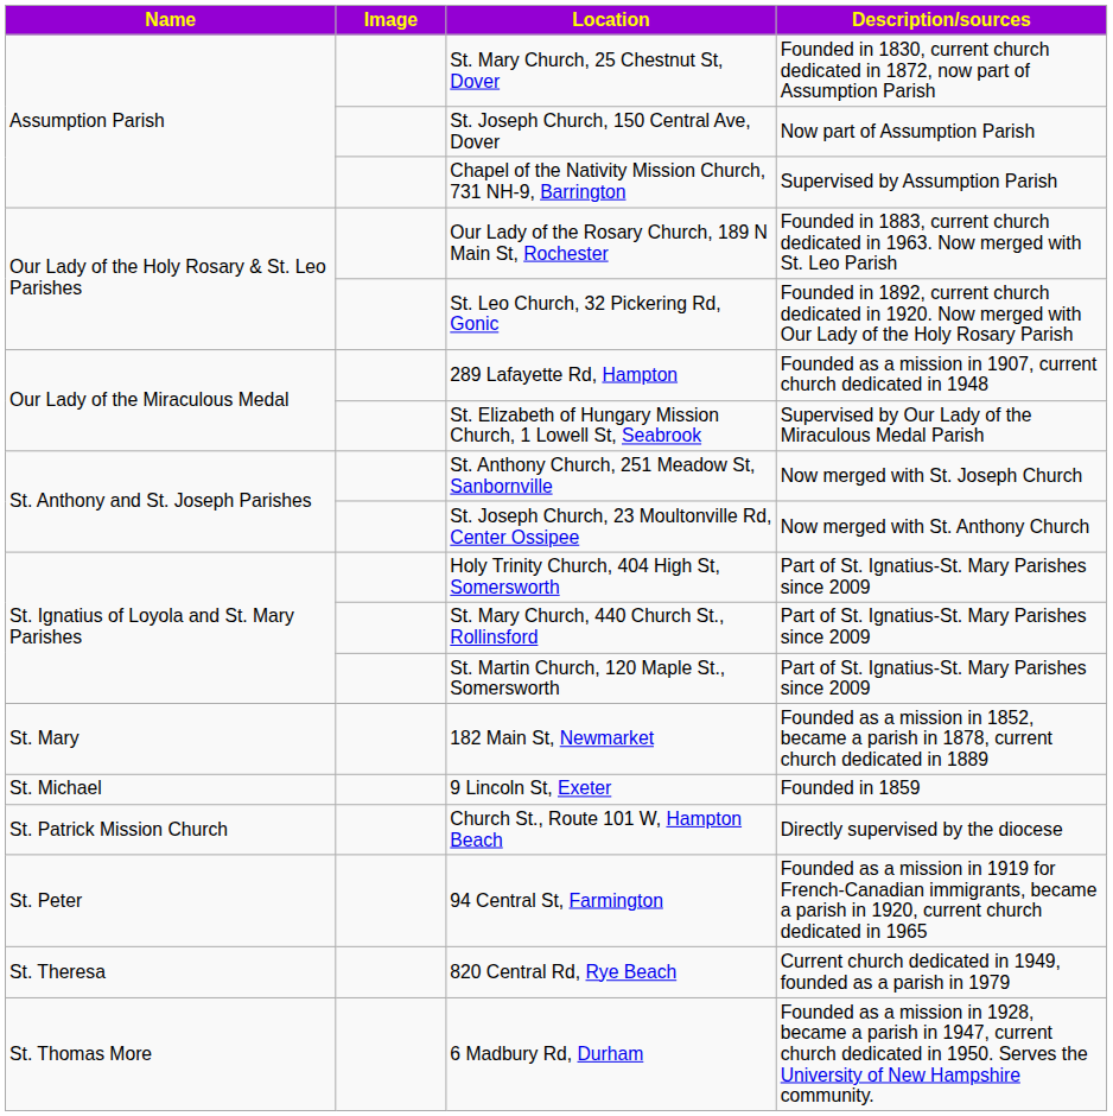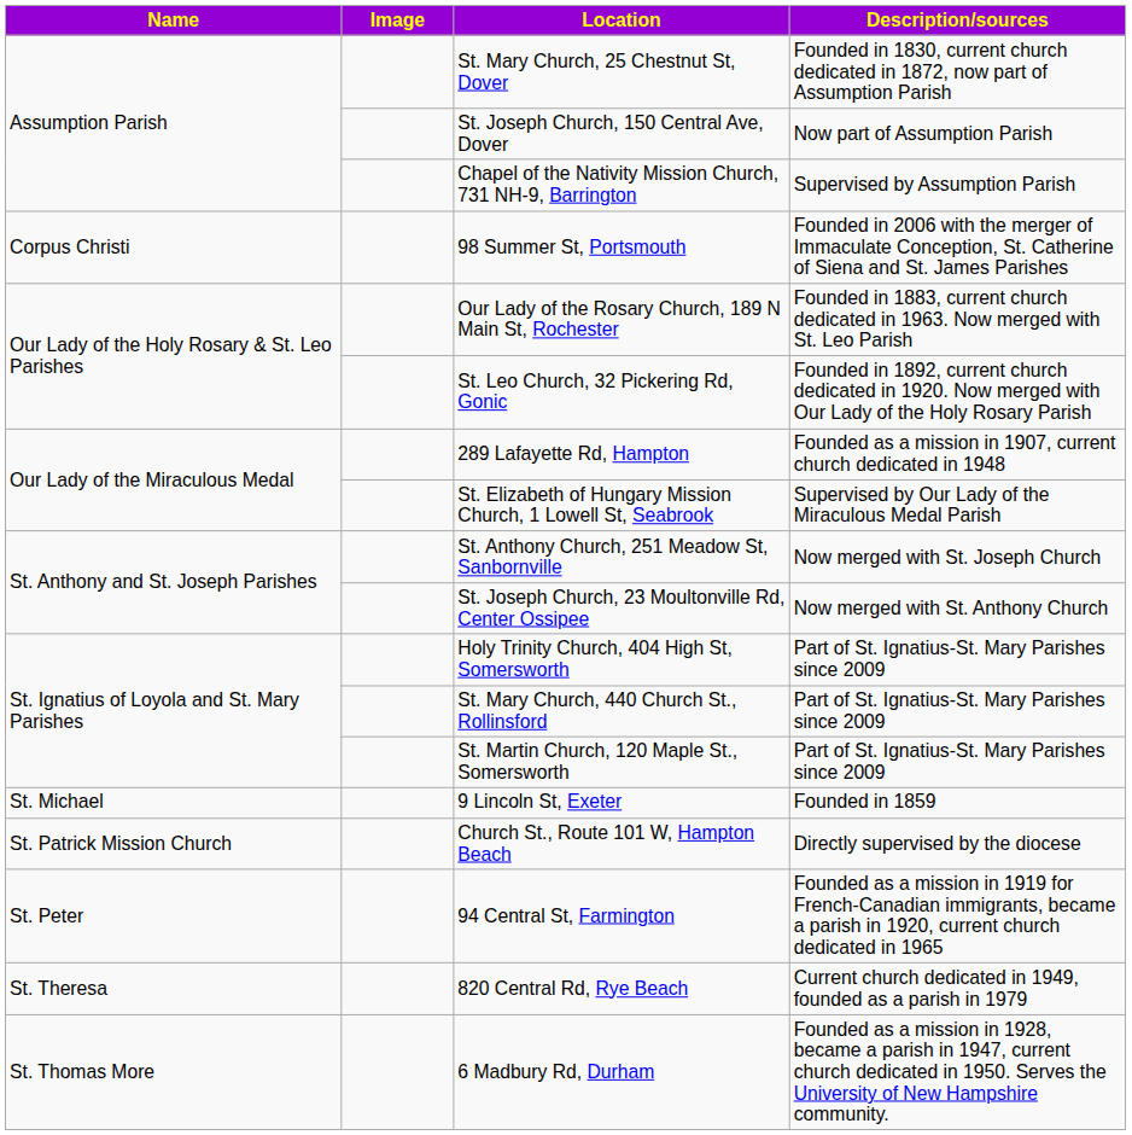 <table class="wikitable sortable" style="width:75%">
 <tr>
 <th style="background:darkviolet; color:yellow;" width="30%"><strong>Name</strong></th>
 <th style="background:darkviolet; color:yellow;" width="10%"><strong>Image</strong></th>
 <th style="background:darkviolet; color:yellow;" width="30%"><strong>Location</strong></th>
 <th style="background:darkviolet; color:yellow;" width="30%"><strong>Description/sources</strong></th>
 </tr>
 <tr>
 <td rowspan=3>Assumption Parish</td>
 <td></td>
 <td>St. Mary Church, 25 Chestnut St, <a href='#'>Dover</a></td>
 <td>Founded in 1830, current church dedicated in 1872, now part of Assumption Parish</td>
 </tr>
 <tr>
 <td></td>
 <td>St. Joseph Church, 150 Central Ave, Dover</td>
 <td>Now part of Assumption Parish</td>
 </tr>
 <tr>
 <td></td>
 <td>Chapel of the Nativity Mission Church, 731 NH-9, <a href='#'>Barrington</a></td>
 <td>Supervised by Assumption Parish</td>
+</tr>
+<tr>
+<td>Corpus Christi</td>
+<td></td>
+<td>98 Summer St, <a href='#'>Portsmouth</a></td>
+<td>Founded in 2006 with the merger of Immaculate Conception, St. Catherine of Siena and St. James Parishes</td>
 </tr>
 <tr>
 <td rowspan=2>Our Lady of the Holy Rosary & St. Leo Parishes</td>
 <td></td>
 <td>Our Lady of the Rosary Church, 189 N Main St, <a href='#'>Rochester</a></td>
 <td>Founded in 1883, current church dedicated in 1963. Now merged with St. Leo Parish</td>
 </tr>
 <tr>
 <td></td>
 <td>St. Leo Church, 32 Pickering Rd, <a href='#'>Gonic</a></td>
 <td>Founded in 1892, current church dedicated in 1920. Now merged with Our Lady of the Holy Rosary Parish</td>
 </tr>
 <tr>
 <td rowspan=2>Our Lady of the Miraculous Medal</td>
 <td></td>
 <td>289 Lafayette Rd, <a href='#'>Hampton</a></td>
 <td>Founded as a mission in 1907, current church dedicated in 1948</td>
 </tr>
 <tr>
 <td></td>
 <td>St. Elizabeth of Hungary Mission Church, 1 Lowell St, <a href='#'>Seabrook</a></td>
 <td>Supervised by Our Lady of the Miraculous Medal Parish</td>
 </tr>
 <tr>
 <td rowspan=2>St. Anthony and St. Joseph Parishes</td>
 <td></td>
 <td>St. Anthony Church, 251 Meadow St, <a href='#'>Sanbornville</a></td>
 <td>Now merged with St. Joseph Church</td>
 </tr>
 <tr>
 <td></td>
 <td>St. Joseph Church, 23 Moultonville Rd, <a href='#'>Center Ossipee</a></td>
 <td>Now merged with St. Anthony Church</td>
 </tr>
 <tr>
 <td rowspan=3>St. Ignatius of Loyola and St. Mary Parishes</td>
 <td></td>
 <td>Holy Trinity Church, 404 High St, <a href='#'>Somersworth</a></td>
 <td>Part of St. Ignatius-St. Mary Parishes since 2009</td>
 </tr>
 <tr>
 <td></td>
 <td>St. Mary Church, 440 Church St., <a href='#'>Rollinsford</a></td>
 <td>Part of St. Ignatius-St. Mary Parishes since 2009</td>
 </tr>
 <tr>
 <td></td>
 <td>St. Martin Church, 120 Maple St., Somersworth</td>
 <td>Part of St. Ignatius-St. Mary Parishes  since 2009</td>
 </tr>
 <tr>
-<td>St. Mary</td>
-<td></td>
-<td>182 Main St, <a href='#'>Newmarket</a></td>
-<td>Founded as a mission in 1852, became a parish in 1878, current church dedicated in 1889</td>
-</tr>
-<tr>
 <td>St. Michael</td>
 <td></td>
 <td>9 Lincoln St, <a href='#'>Exeter</a></td>
 <td>Founded in 1859</td>
 </tr>
 <tr>
 <td>St. Patrick Mission Church</td>
 <td></td>
 <td>Church St., Route 101 W, <a href='#'>Hampton Beach</a></td>
 <td>Directly supervised by the diocese</td>
 </tr>
 <tr>
 <td>St. Peter</td>
 <td></td>
 <td>94 Central St, <a href='#'>Farmington</a></td>
 <td>Founded as a mission in 1919 for French-Canadian immigrants, became a parish in 1920, current church dedicated in 1965</td>
 </tr>
 <tr>
 <td>St. Theresa</td>
 <td></td>
 <td>820 Central Rd, <a href='#'>Rye Beach</a></td>
 <td>Current church dedicated in 1949, founded as a parish in 1979</td>
 </tr>
 <tr>
 <td>St. Thomas More</td>
 <td></td>
 <td>6 Madbury Rd, <a href='#'>Durham</a></td>
 <td>Founded as a mission in 1928, became a parish in 1947, current church dedicated in 1950. Serves the <a href='#'>University of New Hampshire</a> community.</td>
 </tr>
 </table>
